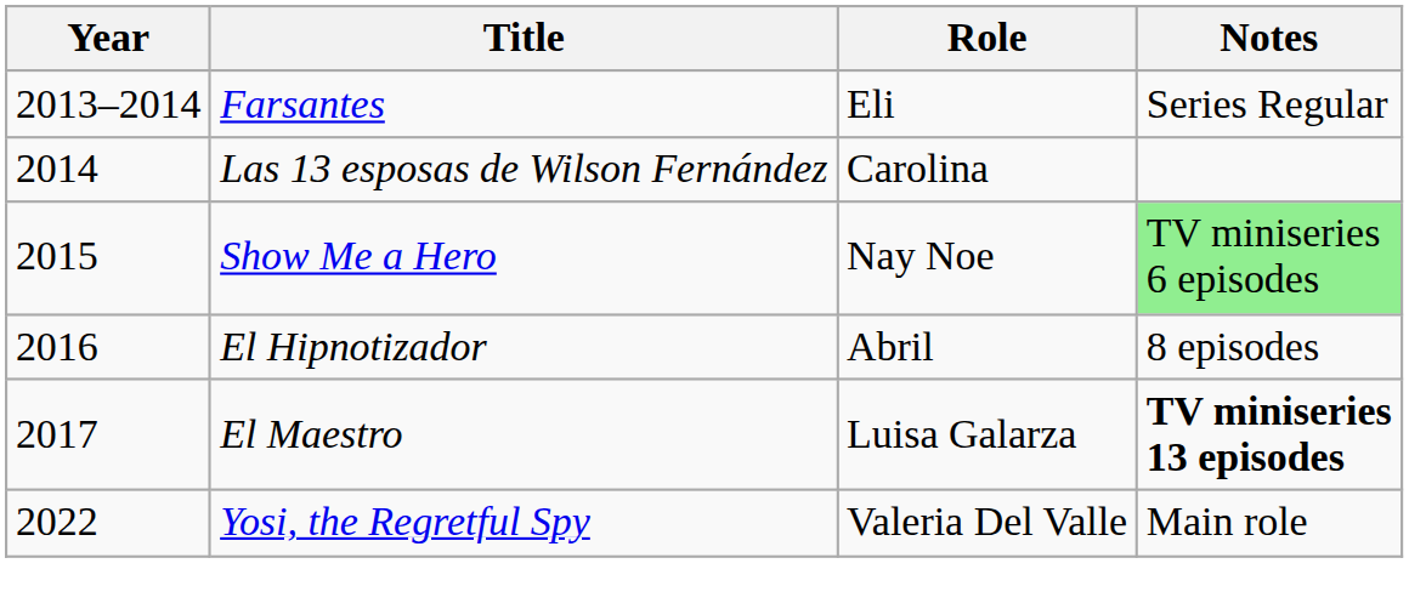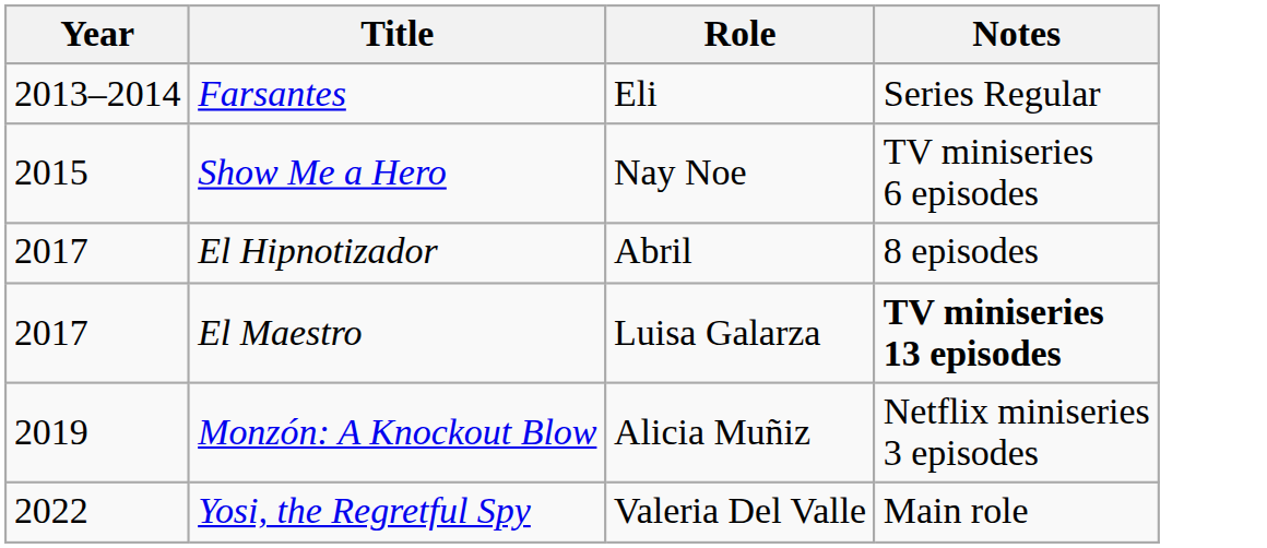 <table class="wikitable sortable">
 <tr>
 <th>Year</th>
 <th>Title</th>
 <th>Role</th>
 <th class="unsortable">Notes</th>
 </tr>
 <tr>
 <td>2013–2014</td>
 <td><em><a href='#'>Farsantes</a></em></td>
 <td>Eli</td>
 <td>Series Regular</td>
 </tr>
 <tr>
-<td>2014</td>
-<td><em>Las 13 esposas de Wilson Fernández</em></td>
-<td>Carolina</td>
-<td></td>
-</tr>
-<tr>
 <td>2015</td>
 <td><em><a href='#'>Show Me a Hero</a></em></td>
 <td>Nay Noe</td>
-<td style="background: lightgreen;">TV miniseries<br>6 episodes</td>
+<td>TV miniseries<br>6 episodes</td>
 </tr>
 <tr>
-<td>2016</td>
+<td>2017</td>
 <td><em>El Hipnotizador</em></td>
 <td>Abril</td>
 <td>8 episodes</td>
 </tr>
 <tr>
 <td>2017</td>
 <td><em>El Maestro</em></td>
 <td>Luisa Galarza</td>
 <td><strong>TV miniseries<br>13 episodes</strong></td>
 </tr>
 <tr>
+<td>2019</td>
+<td><em><a href='#'>Monzón: A Knockout Blow</a></em></td>
+<td>Alicia Muñiz</td>
+<td>Netflix miniseries <br>3 episodes</td>
+</tr>
+<tr>
 <td>2022</td>
 <td><em><a href='#'>Yosi, the Regretful Spy</a></em></td>
 <td>Valeria Del Valle</td>
 <td>Main role</td>
 </tr>
 </table>
